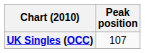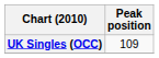 <table class="wikitable sortable plainrowheaders" style="text-align:center">
 <tr>
 <th scope="col">Chart (2010)</th>
 <th scope="col">Peak<br>position</th>
 </tr>
 <tr>
 <th scope="row"><a href='#'>UK Singles</a> (<a href='#'>OCC</a>)</th>
-<td align="center">107</td>
+<td align="center">109</td>
 </tr>
 <tr>
 </tr>
 <tr>
 </tr>
 <tr>
 </tr>
 </table>
